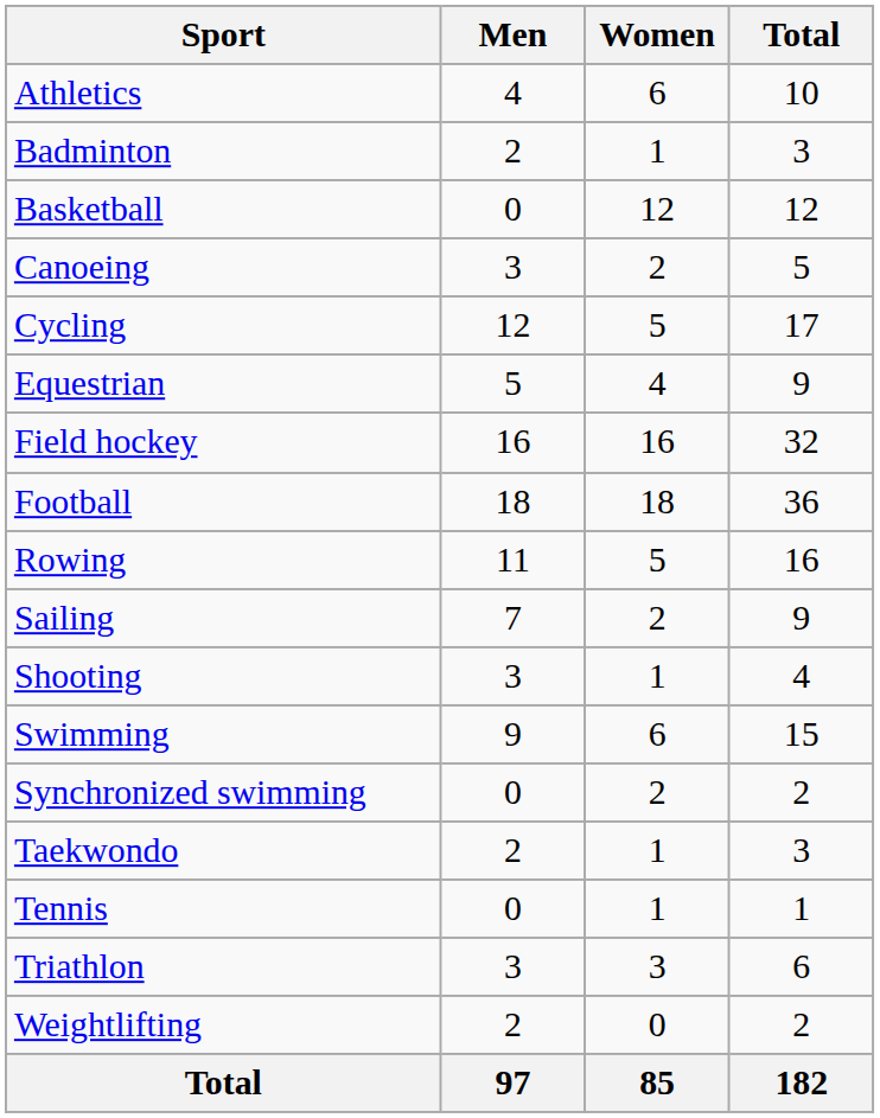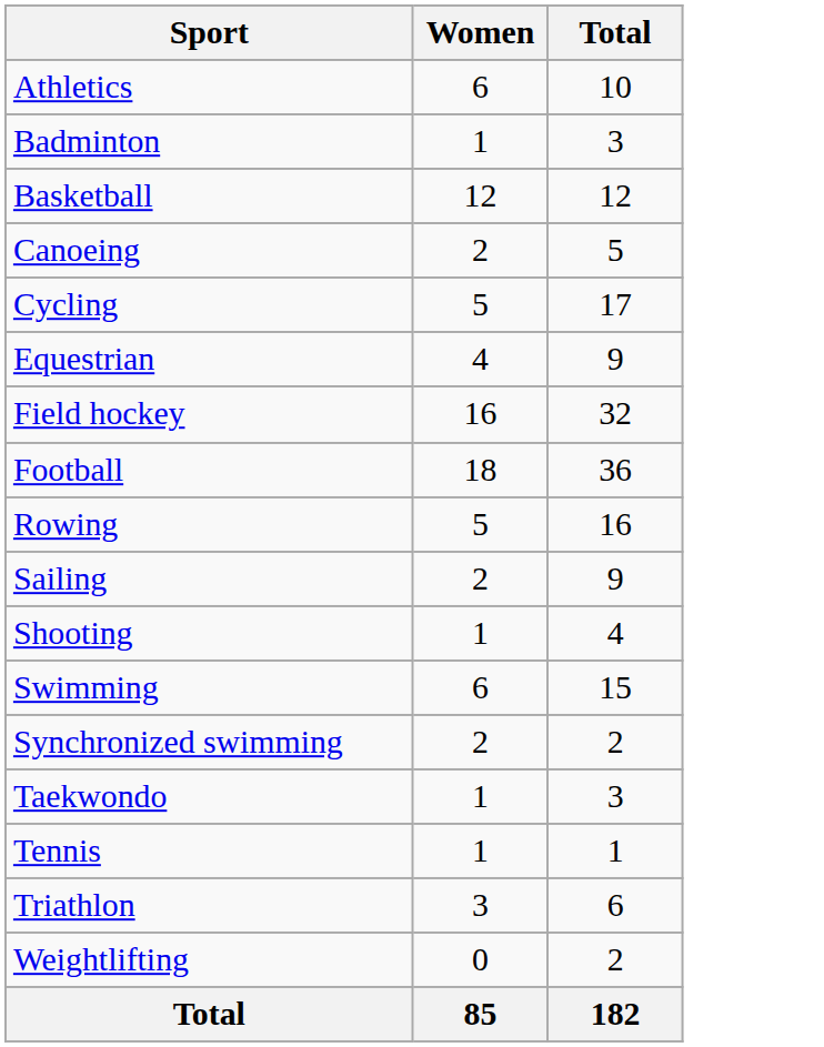 <table class="wikitable sortable" style="text-align:center; font-size:95%">
 <tr>
 <th width=180>Sport</th>
-<th width=55>Men</th>
 <th width=55>Women</th>
 <th width=55>Total</th>
 </tr>
 <tr>
 <td align=left><a href='#'>Athletics</a></td>
-<td>4</td>
 <td>6</td>
 <td>10</td>
 </tr>
 <tr>
 <td align=left><a href='#'>Badminton</a></td>
-<td>2</td>
 <td>1</td>
 <td>3</td>
 </tr>
 <tr>
 <td align=left><a href='#'>Basketball</a></td>
-<td>0</td>
 <td>12</td>
 <td>12</td>
 </tr>
 <tr>
 <td align=left><a href='#'>Canoeing</a></td>
-<td>3</td>
 <td>2</td>
 <td>5</td>
 </tr>
 <tr>
 <td align=left><a href='#'>Cycling</a></td>
-<td>12</td>
 <td>5</td>
 <td>17</td>
 </tr>
 <tr>
 <td align=left><a href='#'>Equestrian</a></td>
-<td>5</td>
 <td>4</td>
 <td>9</td>
 </tr>
 <tr>
 <td align=left><a href='#'>Field hockey</a></td>
 <td>16</td>
-<td>16</td>
 <td>32</td>
 </tr>
 <tr>
 <td align=left><a href='#'>Football</a></td>
 <td>18</td>
-<td>18</td>
 <td>36</td>
 </tr>
 <tr>
 <td align=left><a href='#'>Rowing</a></td>
-<td>11</td>
 <td>5</td>
 <td>16</td>
 </tr>
 <tr>
 <td align=left><a href='#'>Sailing</a></td>
-<td>7</td>
 <td>2</td>
 <td>9</td>
 </tr>
 <tr>
 <td align=left><a href='#'>Shooting</a></td>
-<td>3</td>
 <td>1</td>
 <td>4</td>
 </tr>
 <tr>
 <td align=left><a href='#'>Swimming</a></td>
-<td>9</td>
 <td>6</td>
 <td>15</td>
 </tr>
 <tr>
 <td align=left><a href='#'>Synchronized swimming</a></td>
-<td>0</td>
 <td>2</td>
 <td>2</td>
 </tr>
 <tr>
 <td align=left><a href='#'>Taekwondo</a></td>
-<td>2</td>
 <td>1</td>
 <td>3</td>
 </tr>
 <tr>
 <td align=left><a href='#'>Tennis</a></td>
-<td>0</td>
 <td>1</td>
 <td>1</td>
 </tr>
 <tr>
 <td align=left><a href='#'>Triathlon</a></td>
 <td>3</td>
-<td>3</td>
 <td>6</td>
 </tr>
 <tr>
 <td align=left><a href='#'>Weightlifting</a></td>
-<td>2</td>
 <td>0</td>
 <td>2</td>
 </tr>
 <tr class="sortbottom">
 <th>Total</th>
-<th>97</th>
 <th>85</th>
 <th>182</th>
 </tr>
 </table>
